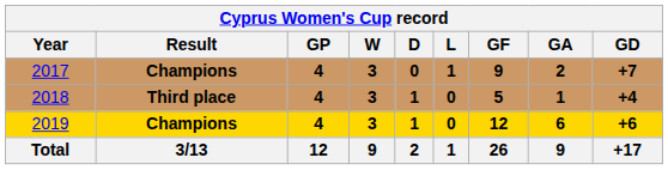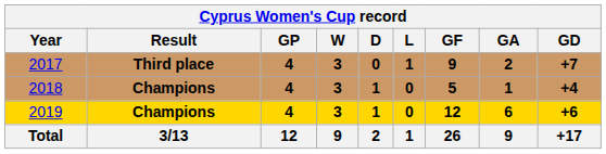 <table class="wikitable" style="text-align: center; width:50%;">
 <tr style="background:;">
 <th colspan=9> <a href='#'>Cyprus Women's Cup</a> record</th>
 </tr>
 <tr>
 <th>Year</th>
 <th>Result</th>
 <th>GP</th>
 <th>W</th>
 <th>D</th>
 <th>L</th>
 <th>GF</th>
 <th>GA</th>
 <th>GD</th>
 </tr>
 <tr bgcolor="#cc9966">
 <td><a href='#'>2017</a></td>
-<td><strong>Champions</strong></td>
+<td><strong>Third place</strong></td>
 <td><strong>4</strong></td>
 <td><strong>3</strong></td>
 <td><strong>0</strong></td>
 <td><strong>1</strong></td>
 <td><strong>9</strong></td>
 <td><strong>2</strong></td>
 <td><strong>+7</strong></td>
 </tr>
 <tr bgcolor="#cc9966">
 <td><a href='#'>2018</a></td>
-<td><strong>Third place</strong></td>
+<td><strong>Champions</strong></td>
 <td><strong>4</strong></td>
 <td><strong>3</strong></td>
 <td><strong>1</strong></td>
 <td><strong>0</strong></td>
 <td><strong>5</strong></td>
 <td><strong>1</strong></td>
 <td><strong>+4</strong></td>
 </tr>
 <tr bgcolor=gold>
 <td><a href='#'>2019</a></td>
 <td><strong>Champions</strong></td>
 <td><strong>4</strong></td>
 <td><strong>3</strong></td>
 <td><strong>1</strong></td>
 <td><strong>0</strong></td>
 <td><strong>12</strong></td>
 <td><strong>6</strong></td>
 <td><strong>+6</strong></td>
 </tr>
 <tr>
 <th><strong>Total</strong></th>
 <th><strong>3/13</strong></th>
 <th><strong>12</strong></th>
 <th><strong>9</strong></th>
 <th><strong>2</strong></th>
 <th><strong>1</strong></th>
 <th><strong>26</strong></th>
 <th><strong>9</strong></th>
 <th><strong>+17</strong></th>
 </tr>
 </table>
